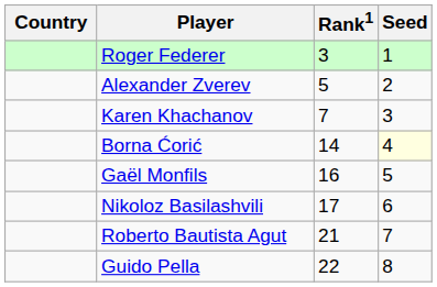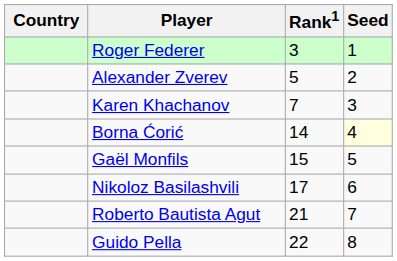 <table class="wikitable" border="1">
 <tr>
 <th width="70">Country</th>
 <th width="175">Player</th>
 <th>Rank<sup>1</sup></th>
 <th>Seed</th>
 </tr>
 <tr bgcolor=#cfc>
 <td></td>
 <td><a href='#'>Roger Federer</a></td>
 <td>3</td>
 <td>1</td>
 </tr>
 <tr>
 <td></td>
 <td><a href='#'>Alexander Zverev</a></td>
 <td>5</td>
 <td>2</td>
 </tr>
 <tr>
 <td></td>
 <td><a href='#'>Karen Khachanov</a></td>
 <td>7</td>
 <td>3</td>
 </tr>
 <tr>
 <td></td>
 <td><a href='#'>Borna Ćorić</a></td>
 <td>14</td>
 <td style="background: lightyellow;">4</td>
 </tr>
 <tr>
 <td></td>
 <td><a href='#'>Gaël Monfils</a></td>
-<td>16</td>
+<td>15</td>
 <td>5</td>
 </tr>
 <tr>
 <td></td>
 <td><a href='#'>Nikoloz Basilashvili</a></td>
 <td>17</td>
 <td>6</td>
 </tr>
 <tr>
 <td></td>
 <td><a href='#'>Roberto Bautista Agut</a></td>
 <td>21</td>
 <td>7</td>
 </tr>
 <tr>
 <td></td>
 <td><a href='#'>Guido Pella</a></td>
 <td>22</td>
 <td>8</td>
 </tr>
 </table>
